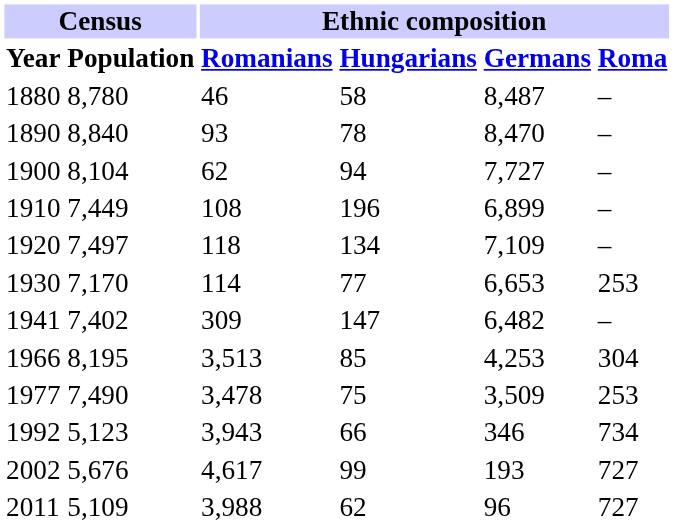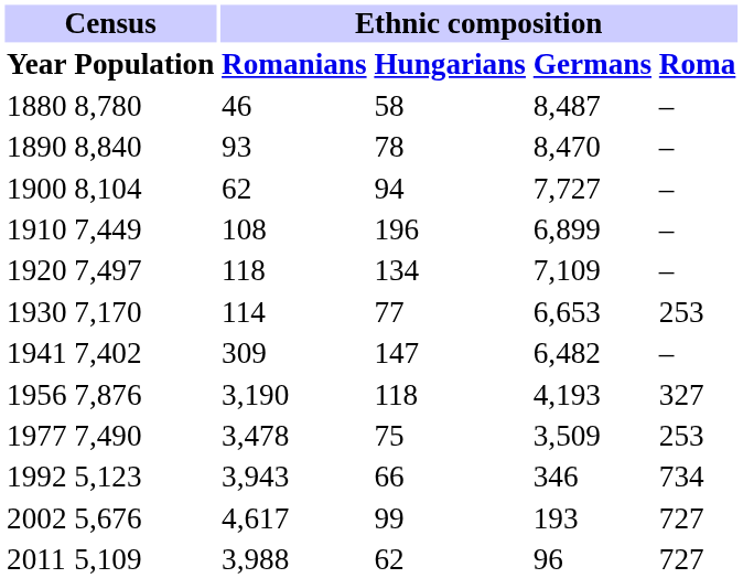 <table class="toccolours">
 <tr>
 <th align="center" colspan="2" style="background:#ccccff;">Census</th>
 <th align="center" colspan="4" style="background:#ccccff;">Ethnic composition</th>
 </tr>
 <tr>
 <th>Year</th>
 <th>Population</th>
 <th><a href='#'>Romanians</a></th>
 <th><a href='#'>Hungarians</a></th>
 <th><a href='#'>Germans</a></th>
 <th><a href='#'>Roma</a></th>
 </tr>
 <tr>
 <td>1880</td>
 <td>8,780</td>
 <td>46</td>
 <td>58</td>
 <td>8,487</td>
 <td>–</td>
 </tr>
 <tr>
 <td>1890</td>
 <td>8,840</td>
 <td>93</td>
 <td>78</td>
 <td>8,470</td>
 <td>–</td>
 </tr>
 <tr>
 <td>1900</td>
 <td>8,104</td>
 <td>62</td>
 <td>94</td>
 <td>7,727</td>
 <td>–</td>
 </tr>
 <tr>
 <td>1910</td>
 <td>7,449</td>
 <td>108</td>
 <td>196</td>
 <td>6,899</td>
 <td>–</td>
 </tr>
 <tr>
 <td>1920</td>
 <td>7,497</td>
 <td>118</td>
 <td>134</td>
 <td>7,109</td>
 <td>–</td>
 </tr>
 <tr>
 <td>1930</td>
 <td>7,170</td>
 <td>114</td>
 <td>77</td>
 <td>6,653</td>
 <td>253</td>
 </tr>
 <tr>
 <td>1941</td>
 <td>7,402</td>
 <td>309</td>
 <td>147</td>
 <td>6,482</td>
 <td>–</td>
 </tr>
 <tr>
-<td>1966</td>
-<td>8,195</td>
-<td>3,513</td>
-<td>85</td>
-<td>4,253</td>
-<td>304</td>
+<td>1956</td>
+<td>7,876</td>
+<td>3,190</td>
+<td>118</td>
+<td>4,193</td>
+<td>327</td>
 </tr>
 <tr>
 <td>1977</td>
 <td>7,490</td>
 <td>3,478</td>
 <td>75</td>
 <td>3,509</td>
 <td>253</td>
 </tr>
 <tr>
 <td>1992</td>
 <td>5,123</td>
 <td>3,943</td>
 <td>66</td>
 <td>346</td>
 <td>734</td>
 </tr>
 <tr>
 <td>2002</td>
 <td>5,676</td>
 <td>4,617</td>
 <td>99</td>
 <td>193</td>
 <td>727</td>
 </tr>
 <tr>
 <td>2011</td>
 <td>5,109</td>
 <td>3,988</td>
 <td>62</td>
 <td>96</td>
 <td>727</td>
 </tr>
 </table>
